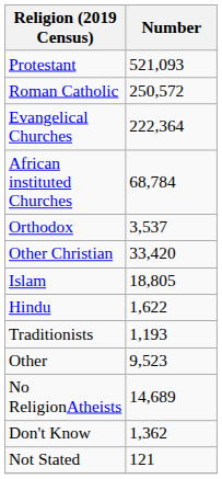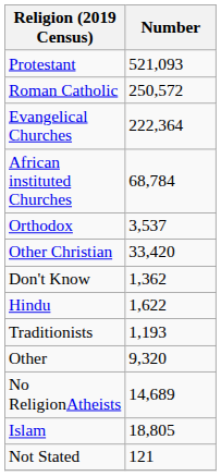 <table class="wikitable">
 <tr>
 <th style="width:100px;">Religion (2019 Census)</th>
 <th style="width:80px;">Number</th>
 </tr>
 <tr>
 <td><a href='#'>Protestant</a></td>
 <td>521,093</td>
 </tr>
 <tr>
 <td><a href='#'>Roman Catholic</a></td>
 <td>250,572</td>
 </tr>
 <tr>
 <td><a href='#'>Evangelical Churches</a></td>
 <td>222,364</td>
 </tr>
 <tr>
 <td><a href='#'>African instituted Churches</a></td>
 <td>68,784</td>
 </tr>
 <tr>
 <td><a href='#'>Orthodox</a></td>
 <td>3,537</td>
 </tr>
 <tr>
 <td><a href='#'>Other Christian</a></td>
 <td>33,420</td>
 </tr>
 <tr>
-<td><a href='#'>Islam</a></td>
-<td>18,805</td>
+<td>Don't Know</td>
+<td>1,362</td>
 </tr>
 <tr>
 <td><a href='#'>Hindu</a></td>
 <td>1,622</td>
 </tr>
 <tr>
 <td>Traditionists</td>
 <td>1,193</td>
 </tr>
 <tr>
 <td>Other</td>
-<td>9,523</td>
+<td>9,320</td>
 </tr>
 <tr>
 <td>No Religion<a href='#'>Atheists</a></td>
 <td>14,689</td>
 </tr>
 <tr>
-<td>Don't Know</td>
-<td>1,362</td>
+<td><a href='#'>Islam</a></td>
+<td>18,805</td>
 </tr>
 <tr>
 <td>Not Stated</td>
 <td>121</td>
 </tr>
 <tr>
 </tr>
 </table>
